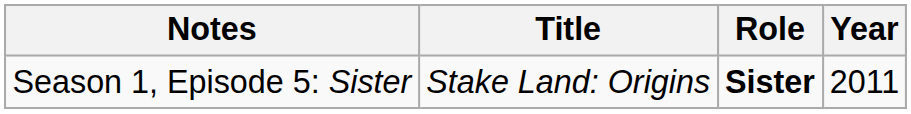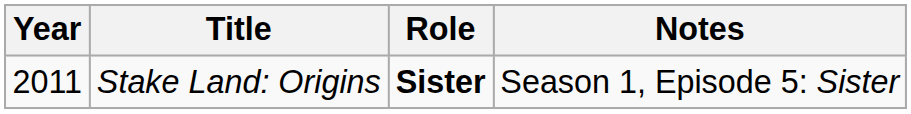 <table class="wikitable sortable">
 <tr>
-<th class="unsortable">Notes</th>
+<th>Year</th>
 <th>Title</th>
 <th>Role</th>
-<th>Year</th>
+<th class="unsortable">Notes</th>
 </tr>
 <tr>
-<td>Season 1, Episode 5: <em>Sister</em></td>
+<td>2011</td>
 <td><em>Stake Land: Origins</em></td>
 <td><strong>Sister</strong></td>
-<td>2011</td>
+<td>Season 1, Episode 5: <em>Sister</em></td>
 </tr>
 </table>
